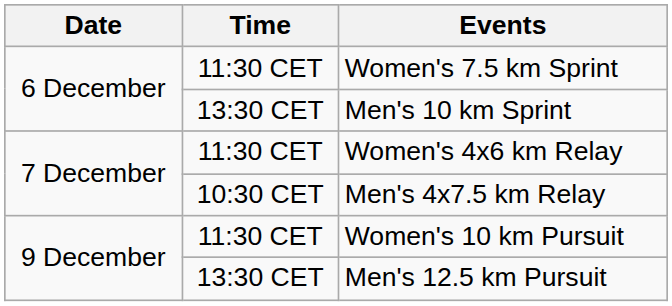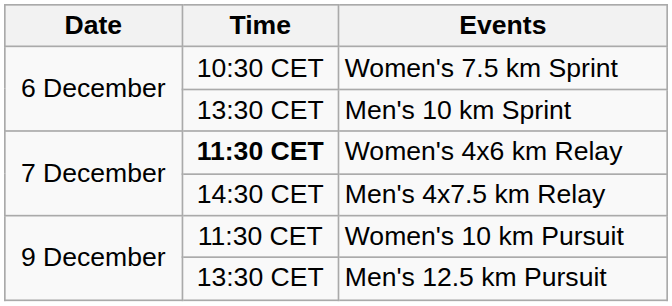 <table class="wikitable" style="text-align: center" width="400">
 <tr>
 <th>Date</th>
 <th>Time</th>
 <th>Events</th>
 </tr>
 <tr>
 <td rowspan=2>6 December</td>
-<td>11:30 CET</td>
+<td>10:30 CET</td>
 <td style="text-align: left">Women's 7.5 km Sprint</td>
 </tr>
 <tr>
 <td>13:30 CET</td>
 <td style="text-align: left">Men's 10 km Sprint</td>
 </tr>
 <tr>
 <td rowspan=2>7 December</td>
-<td>11:30 CET</td>
+<td><strong>11:30 CET</strong></td>
 <td style="text-align: left">Women's 4x6 km Relay</td>
 </tr>
 <tr>
-<td>10:30 CET</td>
+<td>14:30 CET</td>
 <td style="text-align: left">Men's 4x7.5 km Relay</td>
 </tr>
 <tr>
 <td rowspan=2>9 December</td>
 <td>11:30 CET</td>
 <td style="text-align: left">Women's 10 km Pursuit</td>
 </tr>
 <tr>
 <td>13:30 CET</td>
 <td style="text-align: left">Men's 12.5 km Pursuit</td>
 </tr>
 </table>
